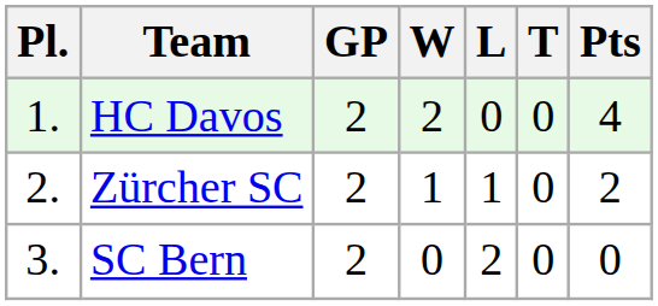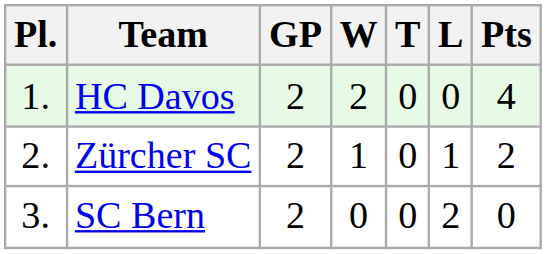 <table class="wikitable">
 <tr>
 <th>Pl.</th>
 <th>Team</th>
 <th>GP</th>
 <th>W</th>
+<th>T</th>
 <th>L</th>
-<th>T</th>
 <th>Pts</th>
 </tr>
 <tr align="center " bgcolor="#e6fae6">
 <td>1.</td>
 <td align="left"><a href='#'>HC Davos</a></td>
 <td>2</td>
 <td>2</td>
 <td>0</td>
 <td>0</td>
 <td>4</td>
 </tr>
 <tr align="center "  bgcolor="#FFFFFF">
 <td>2.</td>
 <td align="left"><a href='#'>Zürcher SC</a></td>
 <td>2</td>
 <td>1</td>
+<td>0</td>
 <td>1</td>
-<td>0</td>
 <td>2</td>
 </tr>
 <tr align="center "  bgcolor="#FFFFFF">
 <td>3.</td>
 <td align="left"><a href='#'>SC Bern</a></td>
 <td>2</td>
 <td>0</td>
+<td>0</td>
 <td>2</td>
-<td>0</td>
 <td>0</td>
 </tr>
 </table>
